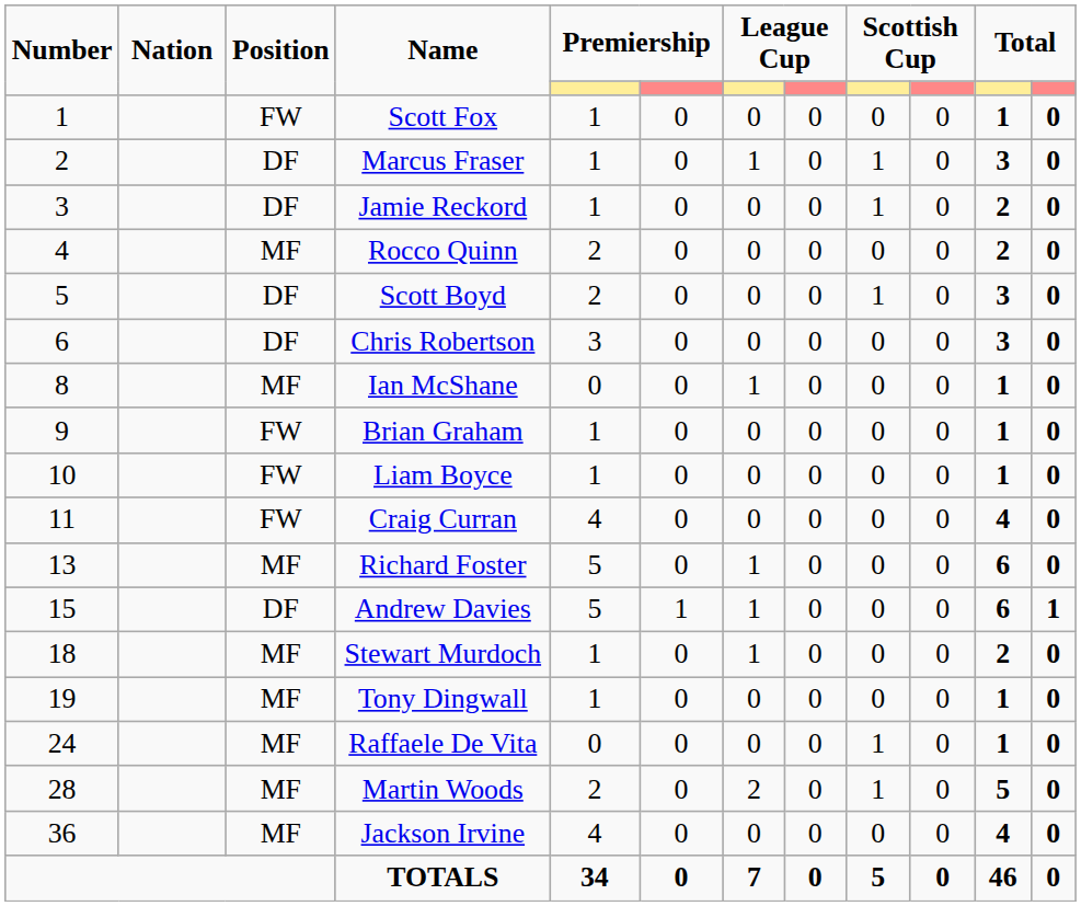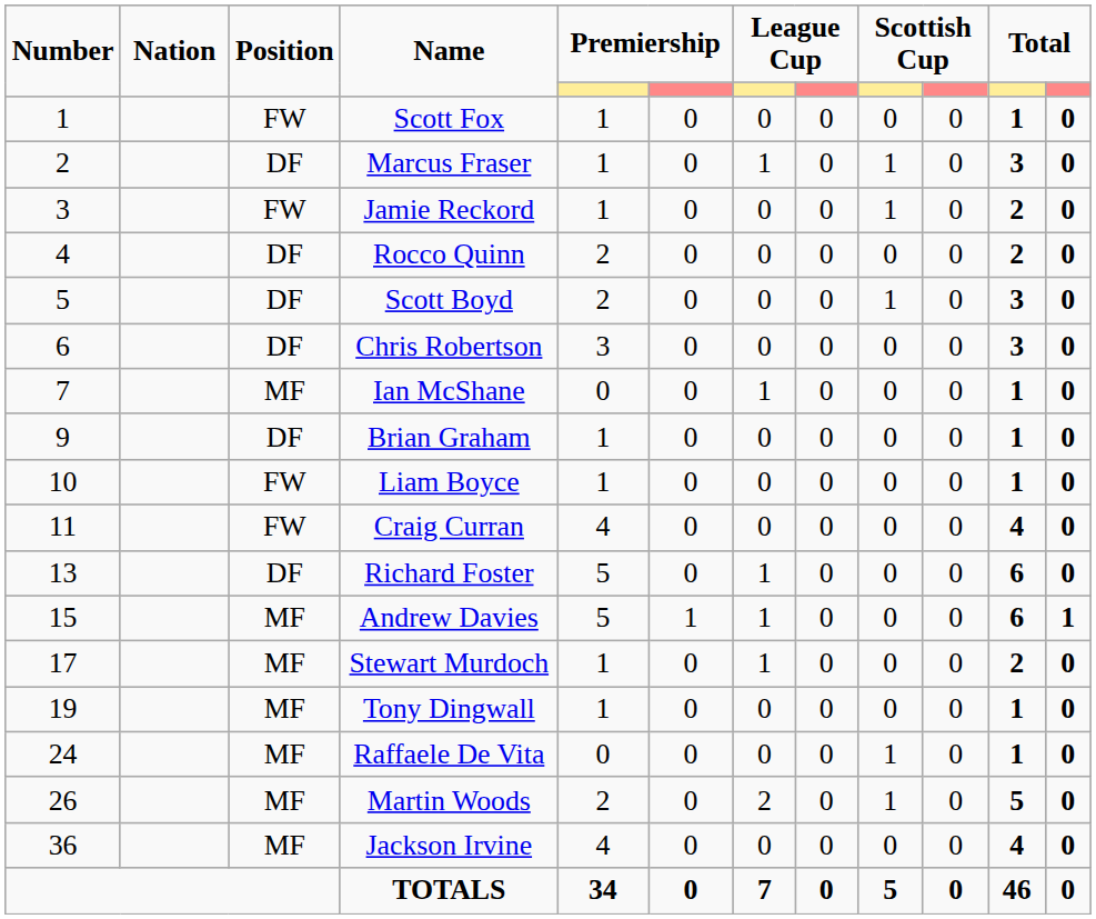 <table class="wikitable" style="font-size: 100%; text-align: center;">
 <tr>
 <td rowspan="2" width="10%" align="center"><strong>Number</strong></td>
 <td rowspan="2" width="10%" align="center"><strong>Nation</strong></td>
 <td rowspan="2" width="10%" align="center"><strong>Position</strong></td>
 <td rowspan="2" width="20%" align="center"><strong>Name</strong></td>
 <td colspan="2" align="center"><strong>Premiership</strong></td>
 <td colspan="2" align="center"><strong>League Cup</strong></td>
 <td colspan="2" align="center"><strong>Scottish Cup</strong></td>
 <td colspan="2" align="center"><strong>Total </strong></td>
 </tr>
 <tr>
 <th width=60 style="background: #FFEE99"></th>
 <th width=60 style="background: #FF8888"></th>
 <th width=60 style="background: #FFEE99"></th>
 <th width=60 style="background: #FF8888"></th>
 <th width=60 style="background: #FFEE99"></th>
 <th width=60 style="background: #FF8888"></th>
 <th width=60 style="background: #FFEE99"></th>
 <th width=60 style="background: #FF8888"></th>
 </tr>
 <tr>
 <td>1</td>
 <td></td>
 <td>FW</td>
 <td><a href='#'>Scott Fox</a></td>
 <td>1</td>
 <td>0</td>
 <td>0</td>
 <td>0</td>
 <td>0</td>
 <td>0</td>
 <td><strong>1</strong></td>
 <td><strong>0</strong></td>
 </tr>
 <tr>
 <td>2</td>
 <td></td>
 <td>DF</td>
 <td><a href='#'>Marcus Fraser</a></td>
 <td>1</td>
 <td>0</td>
 <td>1</td>
 <td>0</td>
 <td>1</td>
 <td>0</td>
 <td><strong>3</strong></td>
 <td><strong>0</strong></td>
 </tr>
 <tr>
 <td>3</td>
 <td></td>
-<td>DF</td>
+<td>FW</td>
 <td><a href='#'>Jamie Reckord</a></td>
 <td>1</td>
 <td>0</td>
 <td>0</td>
 <td>0</td>
 <td>1</td>
 <td>0</td>
 <td><strong>2</strong></td>
 <td><strong>0</strong></td>
 </tr>
 <tr>
 <td>4</td>
 <td></td>
-<td>MF</td>
+<td>DF</td>
 <td><a href='#'>Rocco Quinn</a></td>
 <td>2</td>
 <td>0</td>
 <td>0</td>
 <td>0</td>
 <td>0</td>
 <td>0</td>
 <td><strong>2</strong></td>
 <td><strong>0</strong></td>
 </tr>
 <tr>
 <td>5</td>
 <td></td>
 <td>DF</td>
 <td><a href='#'>Scott Boyd</a></td>
 <td>2</td>
 <td>0</td>
 <td>0</td>
 <td>0</td>
 <td>1</td>
 <td>0</td>
 <td><strong>3</strong></td>
 <td><strong>0</strong></td>
 </tr>
 <tr>
 <td>6</td>
 <td></td>
 <td>DF</td>
 <td><a href='#'>Chris Robertson</a></td>
 <td>3</td>
 <td>0</td>
 <td>0</td>
 <td>0</td>
 <td>0</td>
 <td>0</td>
 <td><strong>3</strong></td>
 <td><strong>0</strong></td>
 </tr>
 <tr>
-<td>8</td>
+<td>7</td>
 <td></td>
 <td>MF</td>
 <td><a href='#'>Ian McShane</a></td>
 <td>0</td>
 <td>0</td>
 <td>1</td>
 <td>0</td>
 <td>0</td>
 <td>0</td>
 <td><strong>1</strong></td>
 <td><strong>0</strong></td>
 </tr>
 <tr>
 <td>9</td>
 <td></td>
-<td>FW</td>
+<td>DF</td>
 <td><a href='#'>Brian Graham</a></td>
 <td>1</td>
 <td>0</td>
 <td>0</td>
 <td>0</td>
 <td>0</td>
 <td>0</td>
 <td><strong>1</strong></td>
 <td><strong>0</strong></td>
 </tr>
 <tr>
 <td>10</td>
 <td></td>
 <td>FW</td>
 <td><a href='#'>Liam Boyce</a></td>
 <td>1</td>
 <td>0</td>
 <td>0</td>
 <td>0</td>
 <td>0</td>
 <td>0</td>
 <td><strong>1</strong></td>
 <td><strong>0</strong></td>
 </tr>
 <tr>
 <td>11</td>
 <td></td>
 <td>FW</td>
 <td><a href='#'>Craig Curran</a></td>
 <td>4</td>
 <td>0</td>
 <td>0</td>
 <td>0</td>
 <td>0</td>
 <td>0</td>
 <td><strong>4</strong></td>
 <td><strong>0</strong></td>
 </tr>
 <tr>
 <td>13</td>
 <td></td>
-<td>MF</td>
+<td>DF</td>
 <td><a href='#'>Richard Foster</a></td>
 <td>5</td>
 <td>0</td>
 <td>1</td>
 <td>0</td>
 <td>0</td>
 <td>0</td>
 <td><strong>6</strong></td>
 <td><strong>0</strong></td>
 </tr>
 <tr>
 <td>15</td>
 <td></td>
-<td>DF</td>
+<td>MF</td>
 <td><a href='#'>Andrew Davies</a></td>
 <td>5</td>
 <td>1</td>
 <td>1</td>
 <td>0</td>
 <td>0</td>
 <td>0</td>
 <td><strong>6</strong></td>
 <td><strong>1</strong></td>
 </tr>
 <tr>
-<td>18</td>
+<td>17</td>
 <td></td>
 <td>MF</td>
 <td><a href='#'>Stewart Murdoch</a></td>
 <td>1</td>
 <td>0</td>
 <td>1</td>
 <td>0</td>
 <td>0</td>
 <td>0</td>
 <td><strong>2</strong></td>
 <td><strong>0</strong></td>
 </tr>
 <tr>
 <td>19</td>
 <td></td>
 <td>MF</td>
 <td><a href='#'>Tony Dingwall</a></td>
 <td>1</td>
 <td>0</td>
 <td>0</td>
 <td>0</td>
 <td>0</td>
 <td>0</td>
 <td><strong>1</strong></td>
 <td><strong>0</strong></td>
 </tr>
 <tr>
 <td>24</td>
 <td></td>
 <td>MF</td>
 <td><a href='#'>Raffaele De Vita</a></td>
 <td>0</td>
 <td>0</td>
 <td>0</td>
 <td>0</td>
 <td>1</td>
 <td>0</td>
 <td><strong>1</strong></td>
 <td><strong>0</strong></td>
 </tr>
 <tr>
-<td>28</td>
+<td>26</td>
 <td></td>
 <td>MF</td>
 <td><a href='#'>Martin Woods</a></td>
 <td>2</td>
 <td>0</td>
 <td>2</td>
 <td>0</td>
 <td>1</td>
 <td>0</td>
 <td><strong>5</strong></td>
 <td><strong>0</strong></td>
 </tr>
 <tr>
 <td>36</td>
 <td></td>
 <td>MF</td>
 <td><a href='#'>Jackson Irvine</a></td>
 <td>4</td>
 <td>0</td>
 <td>0</td>
 <td>0</td>
 <td>0</td>
 <td>0</td>
 <td><strong>4</strong></td>
 <td><strong>0</strong></td>
 </tr>
 <tr>
 <td colspan="3"></td>
 <td><strong>TOTALS</strong></td>
 <td><strong>34</strong></td>
 <td><strong>0</strong></td>
 <td><strong>7</strong></td>
 <td><strong>0</strong></td>
 <td><strong>5</strong></td>
 <td><strong>0</strong></td>
 <td><strong>46</strong></td>
 <td><strong>0</strong></td>
 </tr>
 </table>
